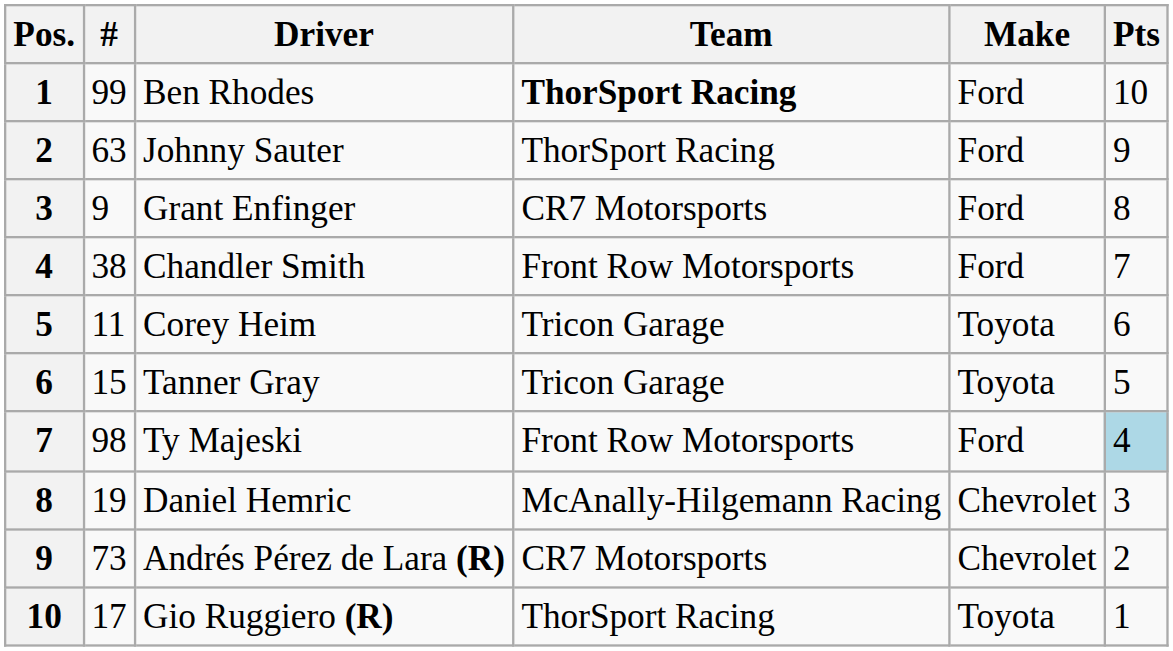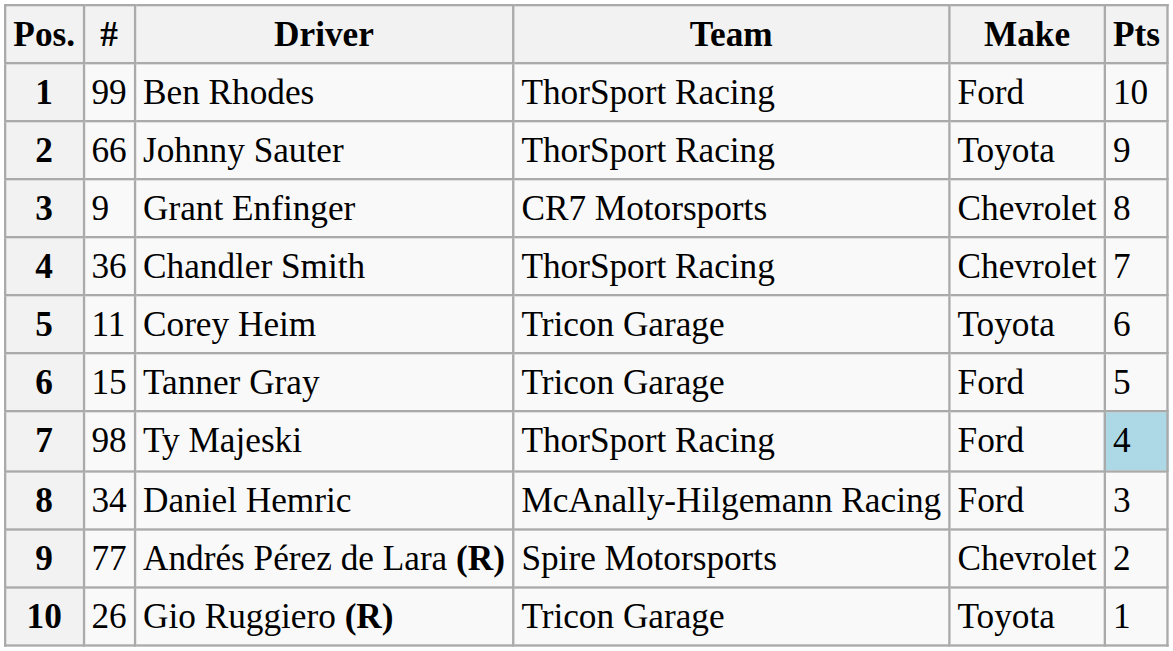 <table class="wikitable" style="font-size:95%">
 <tr>
 <th>Pos.</th>
 <th>#</th>
 <th>Driver</th>
 <th>Team</th>
 <th>Make</th>
 <th>Pts</th>
 </tr>
 <tr>
 <th>1</th>
 <td>99</td>
 <td>Ben Rhodes</td>
-<td><strong>ThorSport Racing</strong></td>
+<td>ThorSport Racing</td>
 <td>Ford</td>
 <td>10</td>
 </tr>
 <tr>
 <th>2</th>
-<td>63</td>
+<td>66</td>
 <td>Johnny Sauter</td>
 <td>ThorSport Racing</td>
-<td>Ford</td>
+<td>Toyota</td>
 <td>9</td>
 </tr>
 <tr>
 <th>3</th>
 <td>9</td>
 <td>Grant Enfinger</td>
 <td>CR7 Motorsports</td>
-<td>Ford</td>
+<td>Chevrolet</td>
 <td>8</td>
 </tr>
 <tr>
 <th>4</th>
-<td>38</td>
+<td>36</td>
 <td>Chandler Smith</td>
-<td>Front Row Motorsports</td>
-<td>Ford</td>
+<td>ThorSport Racing</td>
+<td>Chevrolet</td>
 <td>7</td>
 </tr>
 <tr>
 <th>5</th>
 <td>11</td>
 <td>Corey Heim</td>
 <td>Tricon Garage</td>
 <td>Toyota</td>
 <td>6</td>
 </tr>
 <tr>
 <th>6</th>
 <td>15</td>
 <td>Tanner Gray</td>
 <td>Tricon Garage</td>
-<td>Toyota</td>
+<td>Ford</td>
 <td>5</td>
 </tr>
 <tr>
 <th>7</th>
 <td>98</td>
 <td>Ty Majeski</td>
-<td>Front Row Motorsports</td>
+<td>ThorSport Racing</td>
 <td>Ford</td>
 <td style="background: lightblue;">4</td>
 </tr>
 <tr>
 <th>8</th>
-<td>19</td>
+<td>34</td>
 <td>Daniel Hemric</td>
 <td>McAnally-Hilgemann Racing</td>
-<td>Chevrolet</td>
+<td>Ford</td>
 <td>3</td>
 </tr>
 <tr>
 <th>9</th>
-<td>73</td>
+<td>77</td>
 <td>Andrés Pérez de Lara <strong>(R)</strong></td>
-<td>CR7 Motorsports</td>
+<td>Spire Motorsports</td>
 <td>Chevrolet</td>
 <td>2</td>
 </tr>
 <tr>
 <th>10</th>
-<td>17</td>
+<td>26</td>
 <td>Gio Ruggiero <strong>(R)</strong></td>
-<td>ThorSport Racing</td>
+<td>Tricon Garage</td>
 <td>Toyota</td>
 <td>1</td>
 </tr>
 </table>
